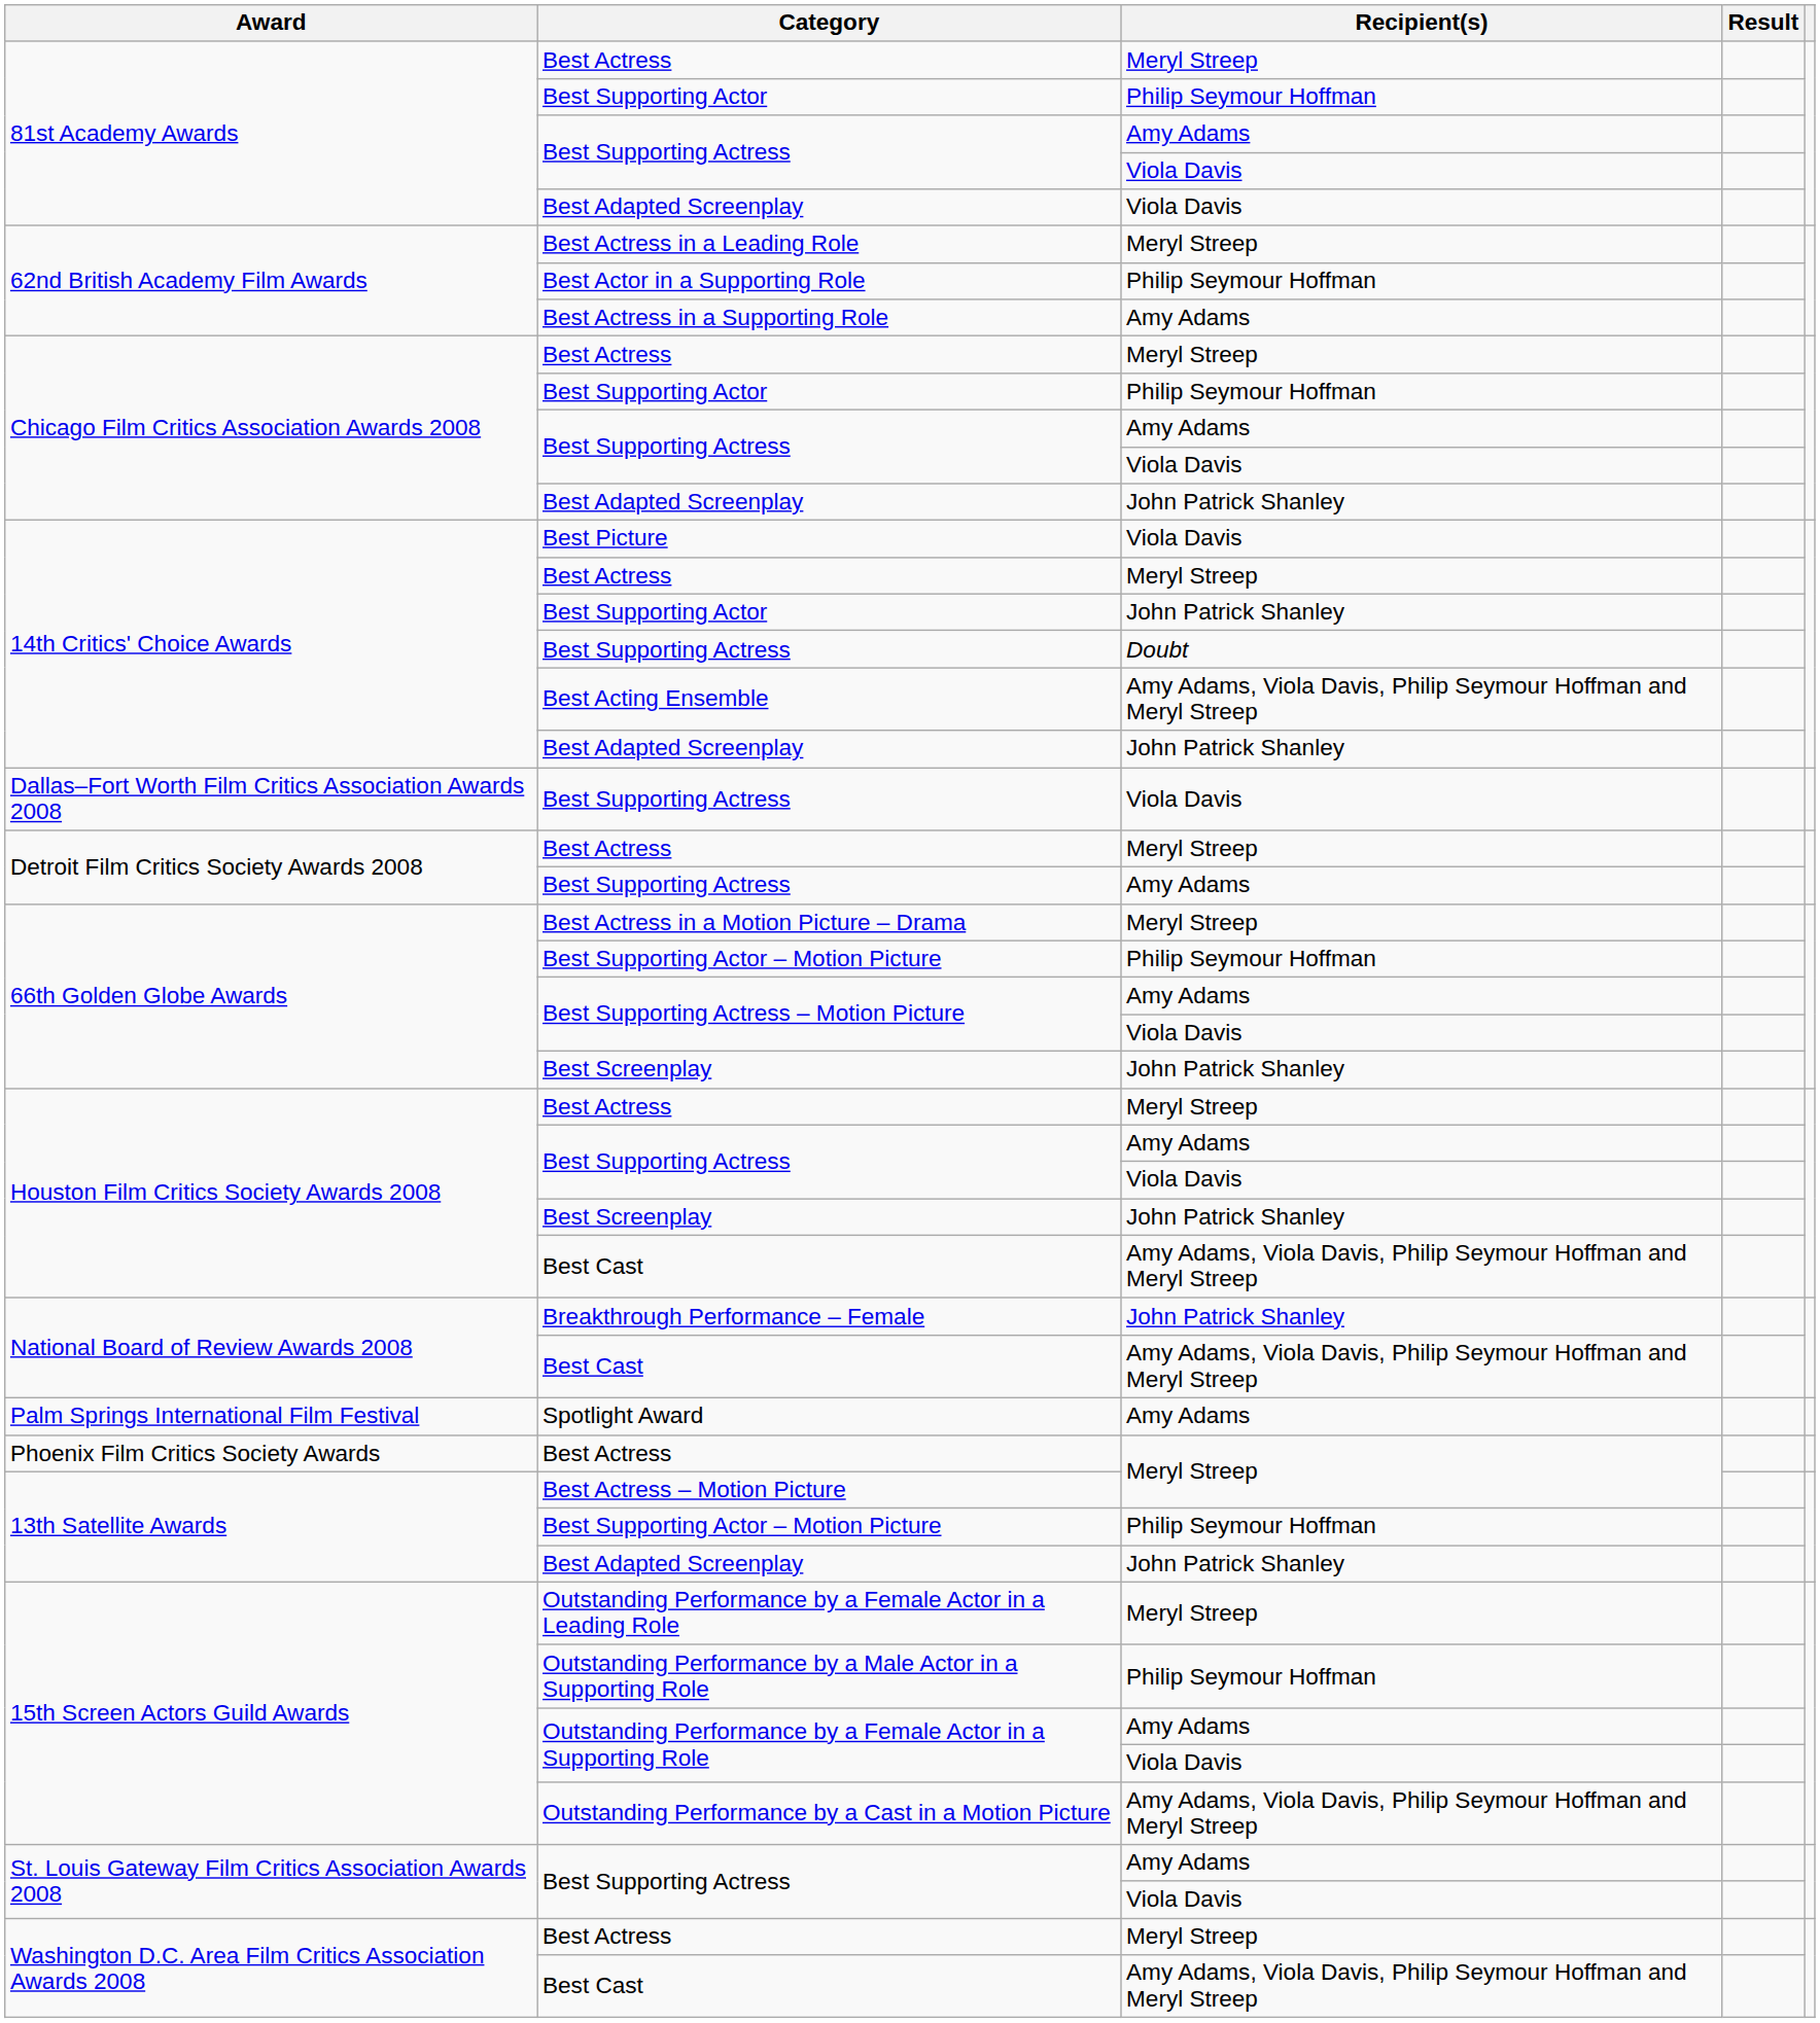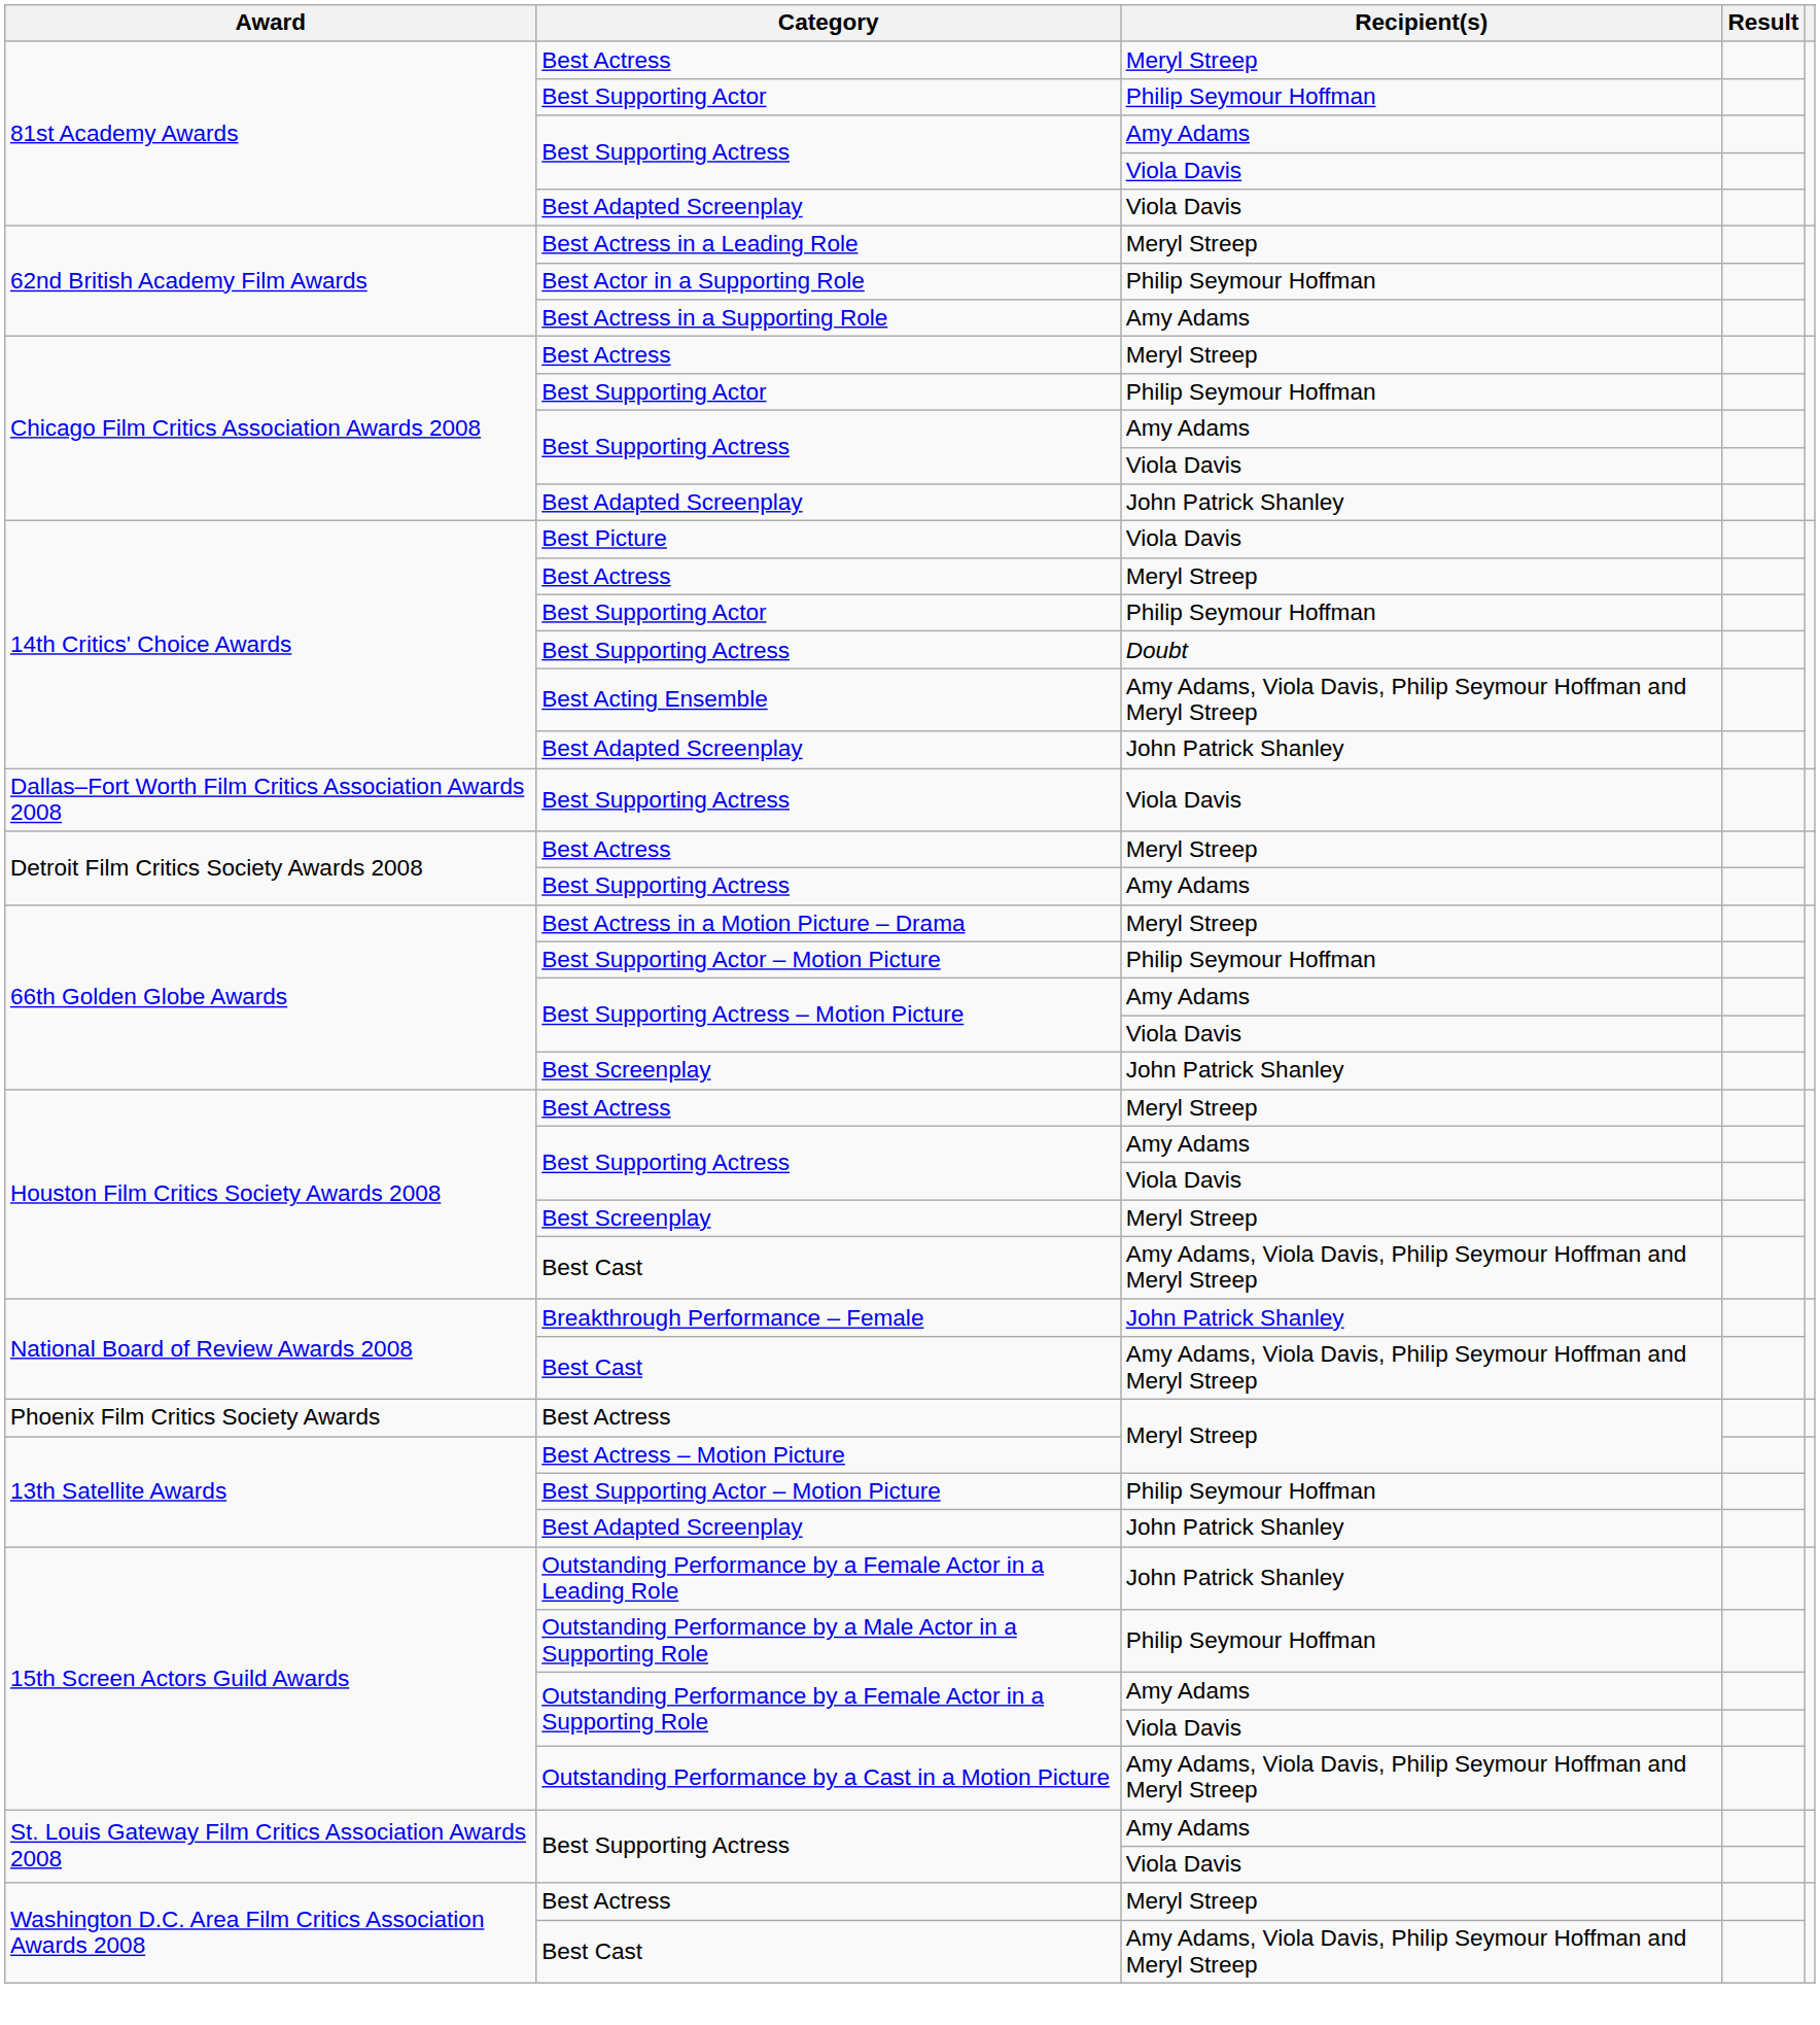 <table class="wikitable sortable">
 <tr>
 <th>Award</th>
 <th>Category</th>
 <th>Recipient(s)</th>
 <th>Result</th>
 <th></th>
 </tr>
 <tr>
 <td rowspan="5"><a href='#'>81st Academy Awards</a></td>
 <td><a href='#'>Best Actress</a></td>
 <td><a href='#'>Meryl Streep</a></td>
 <td></td>
 <td rowspan="5" align="center"></td>
 </tr>
 <tr>
 <td><a href='#'>Best Supporting Actor</a></td>
 <td><a href='#'>Philip Seymour Hoffman</a></td>
 <td></td>
 </tr>
 <tr>
 <td rowspan=2><a href='#'>Best Supporting Actress</a></td>
 <td><a href='#'>Amy Adams</a></td>
 <td></td>
 </tr>
 <tr>
 <td><a href='#'>Viola Davis</a></td>
 <td></td>
 </tr>
 <tr>
 <td><a href='#'>Best Adapted Screenplay</a></td>
 <td>Viola Davis</td>
 <td></td>
 </tr>
 <tr>
 <td rowspan="3"><a href='#'>62nd British Academy Film Awards</a></td>
 <td><a href='#'>Best Actress in a Leading Role</a></td>
 <td>Meryl Streep</td>
 <td></td>
 <td rowspan="3" align="center"></td>
 </tr>
 <tr>
 <td><a href='#'>Best Actor in a Supporting Role</a></td>
 <td>Philip Seymour Hoffman</td>
 <td></td>
 </tr>
 <tr>
 <td><a href='#'>Best Actress in a Supporting Role</a></td>
 <td>Amy Adams</td>
 <td></td>
 </tr>
 <tr>
 <td rowspan="5"><a href='#'>Chicago Film Critics Association Awards 2008</a></td>
 <td><a href='#'>Best Actress</a></td>
 <td>Meryl Streep</td>
 <td></td>
 <td rowspan="5"  align="center"></td>
 </tr>
 <tr>
 <td><a href='#'>Best Supporting Actor</a></td>
 <td>Philip Seymour Hoffman</td>
 <td></td>
 </tr>
 <tr>
 <td rowspan=2><a href='#'>Best Supporting Actress</a></td>
 <td>Amy Adams</td>
 <td></td>
 </tr>
 <tr>
 <td>Viola Davis</td>
 <td></td>
 </tr>
 <tr>
 <td><a href='#'>Best Adapted Screenplay</a></td>
 <td>John Patrick Shanley</td>
 <td></td>
 </tr>
 <tr>
 <td rowspan="6"><a href='#'>14th Critics' Choice Awards</a></td>
 <td><a href='#'>Best Picture</a></td>
 <td>Viola Davis</td>
 <td></td>
 <td rowspan="6" align="center"></td>
 </tr>
 <tr>
 <td><a href='#'>Best Actress</a></td>
 <td>Meryl Streep</td>
 <td></td>
 </tr>
 <tr>
 <td><a href='#'>Best Supporting Actor</a></td>
-<td>John Patrick Shanley</td>
+<td>Philip Seymour Hoffman</td>
 <td></td>
 </tr>
 <tr>
 <td><a href='#'>Best Supporting Actress</a></td>
 <td><em>Doubt</em></td>
 <td></td>
 </tr>
 <tr>
 <td><a href='#'>Best Acting Ensemble</a></td>
 <td>Amy Adams, Viola Davis, Philip Seymour Hoffman and Meryl Streep</td>
 <td></td>
 </tr>
 <tr>
 <td><a href='#'>Best Adapted Screenplay</a></td>
 <td>John Patrick Shanley</td>
 <td></td>
 </tr>
 <tr>
 <td><a href='#'>Dallas–Fort Worth Film Critics Association Awards 2008</a></td>
 <td><a href='#'>Best Supporting Actress</a></td>
 <td>Viola Davis</td>
 <td></td>
 <td align="center"></td>
 </tr>
 <tr>
 <td rowspan="2">Detroit Film Critics Society Awards 2008</td>
 <td><a href='#'>Best Actress</a></td>
 <td>Meryl Streep</td>
 <td></td>
 <td rowspan="2" align="center"></td>
 </tr>
 <tr>
 <td><a href='#'>Best Supporting Actress</a></td>
 <td>Amy Adams</td>
 <td></td>
 </tr>
 <tr>
 <td rowspan="5"><a href='#'>66th Golden Globe Awards</a></td>
 <td><a href='#'>Best Actress in a Motion Picture – Drama</a></td>
 <td>Meryl Streep</td>
 <td></td>
 <td rowspan="5" align="center"></td>
 </tr>
 <tr>
 <td><a href='#'>Best Supporting Actor – Motion Picture</a></td>
 <td>Philip Seymour Hoffman</td>
 <td></td>
 </tr>
 <tr>
 <td rowspan=2><a href='#'>Best Supporting Actress – Motion Picture</a></td>
 <td>Amy Adams</td>
 <td></td>
 </tr>
 <tr>
 <td>Viola Davis</td>
 <td></td>
 </tr>
 <tr>
 <td><a href='#'>Best Screenplay</a></td>
 <td>John Patrick Shanley</td>
 <td></td>
 </tr>
 <tr>
 <td rowspan="5"><a href='#'>Houston Film Critics Society Awards 2008</a></td>
 <td><a href='#'>Best Actress</a></td>
 <td>Meryl Streep</td>
 <td></td>
 <td rowspan="5"></td>
 </tr>
 <tr>
 <td rowspan="2"><a href='#'>Best Supporting Actress</a></td>
 <td>Amy Adams</td>
 <td></td>
 </tr>
 <tr>
 <td>Viola Davis</td>
 <td></td>
 </tr>
 <tr>
 <td><a href='#'>Best Screenplay</a></td>
-<td>John Patrick Shanley</td>
+<td>Meryl Streep</td>
 <td></td>
 </tr>
 <tr>
 <td>Best Cast</td>
 <td>Amy Adams, Viola Davis, Philip Seymour Hoffman and Meryl Streep</td>
 <td></td>
 </tr>
 <tr>
 <td rowspan="2"><a href='#'>National Board of Review Awards 2008</a></td>
 <td><a href='#'>Breakthrough Performance – Female</a></td>
 <td><a href='#'>John Patrick Shanley</a></td>
 <td></td>
 <td rowspan="2" align="center"></td>
 </tr>
 <tr>
 <td><a href='#'>Best Cast</a></td>
 <td>Amy Adams, Viola Davis, Philip Seymour Hoffman and Meryl Streep</td>
 <td></td>
-</tr>
-<tr>
-<td><a href='#'>Palm Springs International Film Festival</a></td>
-<td>Spotlight Award</td>
-<td>Amy Adams</td>
-<td></td>
-<td align="center"></td>
 </tr>
 <tr>
 <td>Phoenix Film Critics Society Awards</td>
 <td>Best Actress</td>
 <td rowspan="2">Meryl Streep</td>
 <td></td>
 <td align="center"></td>
 </tr>
 <tr>
 <td rowspan="3"><a href='#'>13th Satellite Awards</a></td>
 <td><a href='#'>Best Actress – Motion Picture</a></td>
 <td></td>
 <td rowspan="3" align="center"></td>
 </tr>
 <tr>
 <td><a href='#'>Best Supporting Actor – Motion Picture</a></td>
 <td>Philip Seymour Hoffman</td>
 <td></td>
 </tr>
 <tr>
 <td><a href='#'>Best Adapted Screenplay</a></td>
 <td>John Patrick Shanley</td>
 <td></td>
 </tr>
 <tr>
 <td rowspan="5"><a href='#'>15th Screen Actors Guild Awards</a></td>
 <td><a href='#'>Outstanding Performance by a Female Actor in a Leading Role</a></td>
-<td>Meryl Streep</td>
+<td>John Patrick Shanley</td>
 <td></td>
 <td rowspan="5" align="center"></td>
 </tr>
 <tr>
 <td><a href='#'>Outstanding Performance by a Male Actor in a Supporting Role</a></td>
 <td>Philip Seymour Hoffman</td>
 <td></td>
 </tr>
 <tr>
 <td rowspan=2><a href='#'>Outstanding Performance by a Female Actor in a Supporting Role</a></td>
 <td>Amy Adams</td>
 <td></td>
 </tr>
 <tr>
 <td>Viola Davis</td>
 <td></td>
 </tr>
 <tr>
 <td><a href='#'>Outstanding Performance by a Cast in a Motion Picture</a></td>
 <td>Amy Adams, Viola Davis, Philip Seymour Hoffman and Meryl Streep</td>
 <td></td>
 </tr>
 <tr>
 <td rowspan="2"><a href='#'>St. Louis Gateway Film Critics Association Awards 2008</a></td>
 <td rowspan=2>Best Supporting Actress</td>
 <td>Amy Adams</td>
 <td></td>
 <td rowspan="2" align="center"></td>
 </tr>
 <tr>
 <td>Viola Davis</td>
 <td></td>
 </tr>
 <tr>
 <td rowspan="2"><a href='#'>Washington D.C. Area Film Critics Association Awards 2008</a></td>
 <td>Best Actress</td>
 <td>Meryl Streep</td>
 <td></td>
 <td rowspan="2" align="center"></td>
 </tr>
 <tr>
 <td>Best Cast</td>
 <td>Amy Adams, Viola Davis, Philip Seymour Hoffman and Meryl Streep</td>
 <td></td>
 </tr>
 </table>
